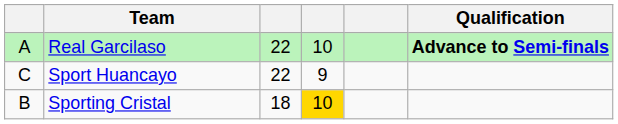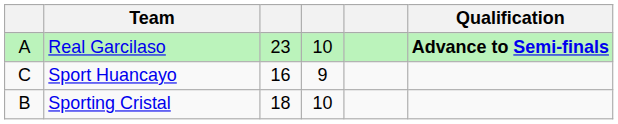 <table class="wikitable" style="text-align: center;">
 <tr>
 <th width=28><br></th>
 <th width=185>Team</th>
 <th width=30></th>
 <th width=30></th>
 <th width=50></th>
 <th>Qualification</th>
 </tr>
 <tr bgcolor=#BBF3BB>
 <td>A</td>
 <td align=left><a href='#'>Real Garcilaso</a></td>
-<td>22</td>
+<td>23</td>
 <td>10</td>
 <td></td>
 <td><strong>Advance to <a href='#'>Semi-finals</a></strong></td>
 </tr>
 <tr>
 <td>C</td>
 <td align=left><a href='#'>Sport Huancayo</a></td>
-<td>22</td>
+<td>16</td>
 <td>9</td>
 <td></td>
 <td></td>
 </tr>
 <tr>
 <td>B</td>
 <td align=left><a href='#'>Sporting Cristal</a></td>
 <td>18</td>
-<td style="background: gold;">10</td>
+<td>10</td>
 <td></td>
 <td></td>
 </tr>
 </table>
